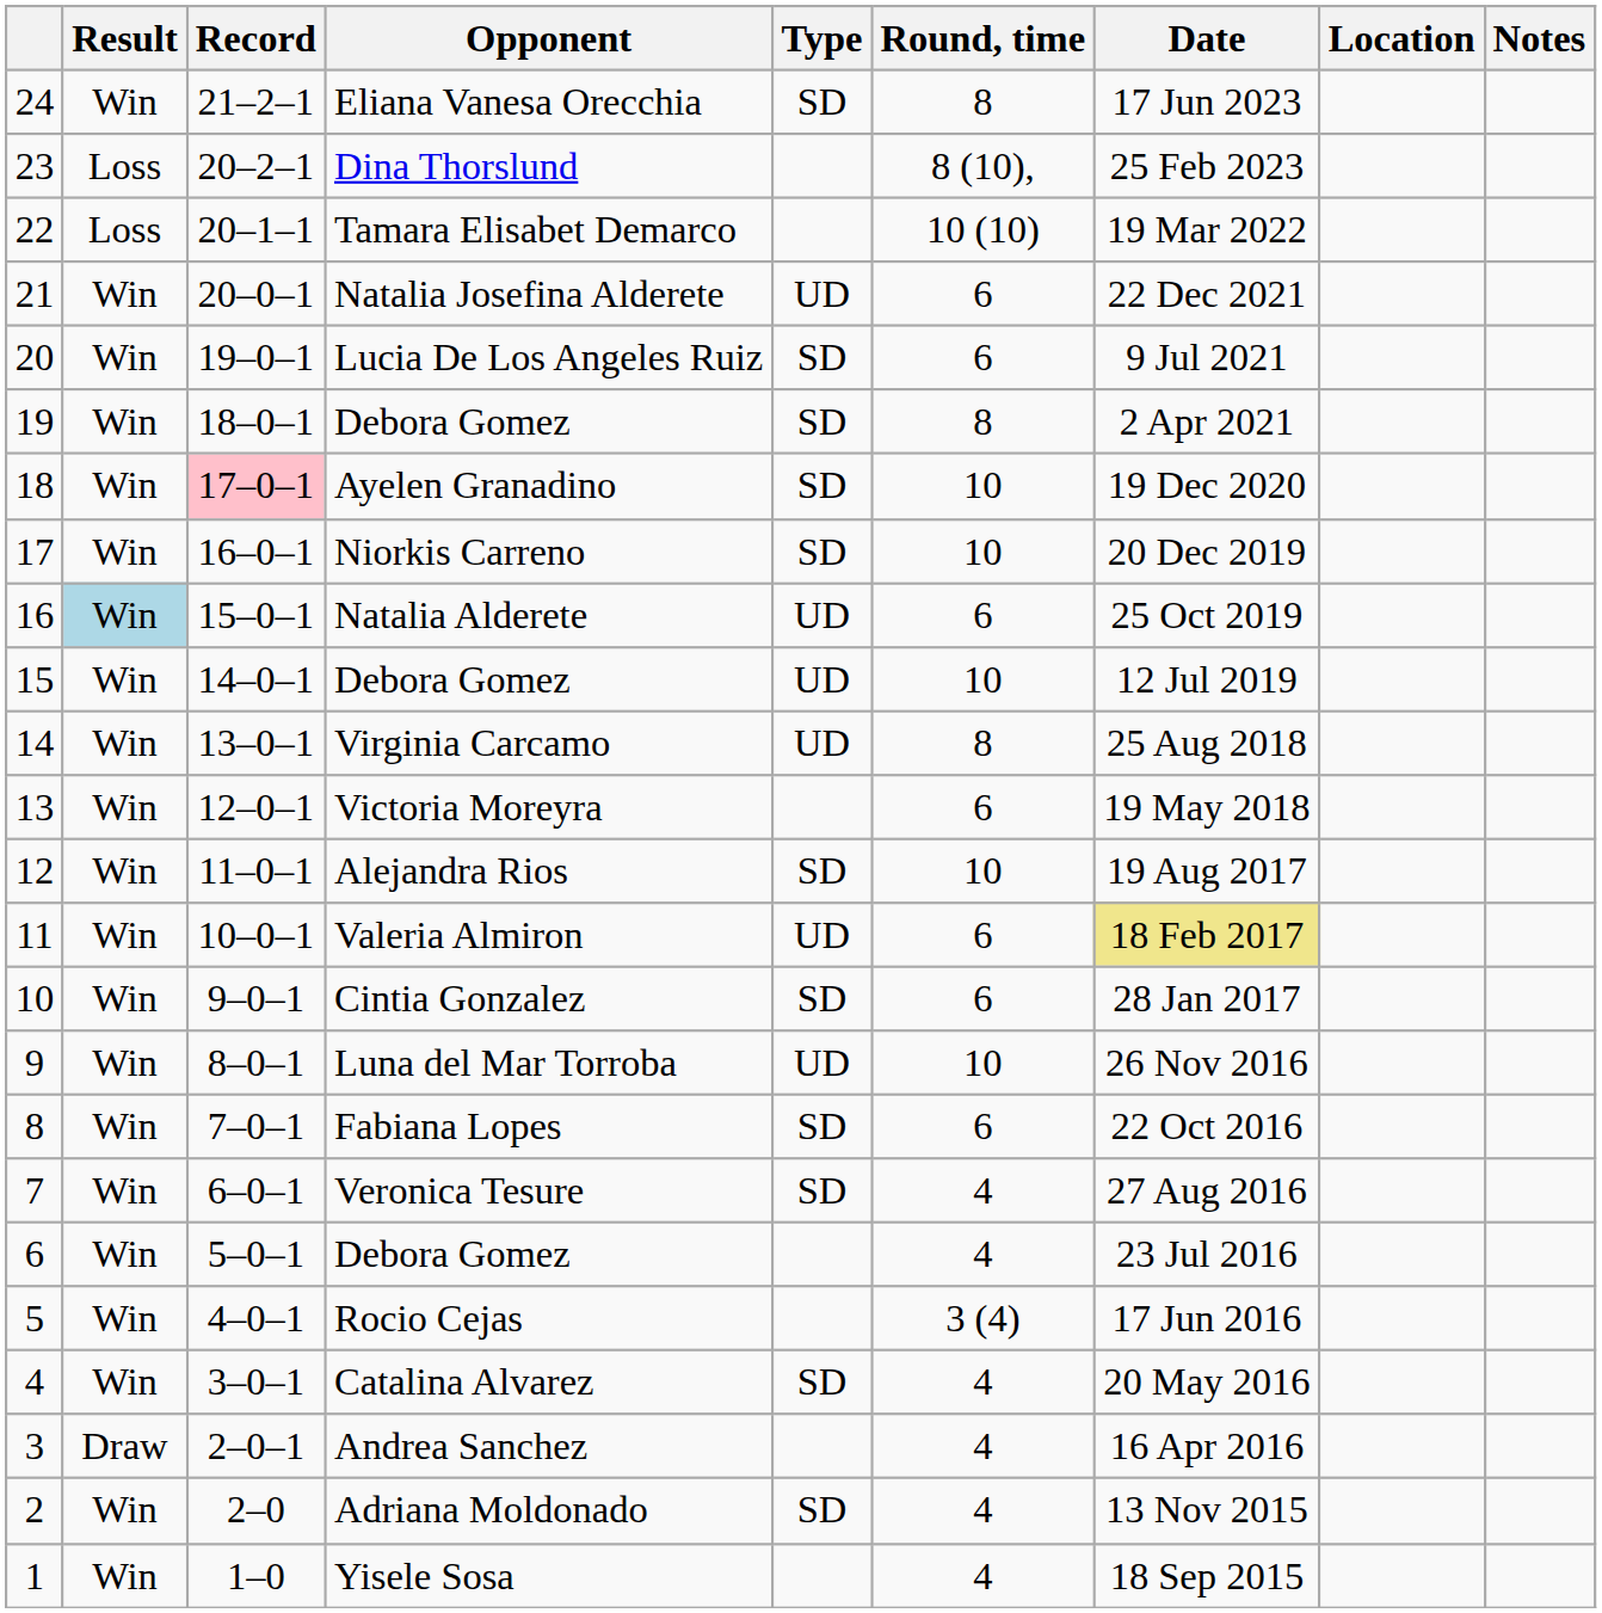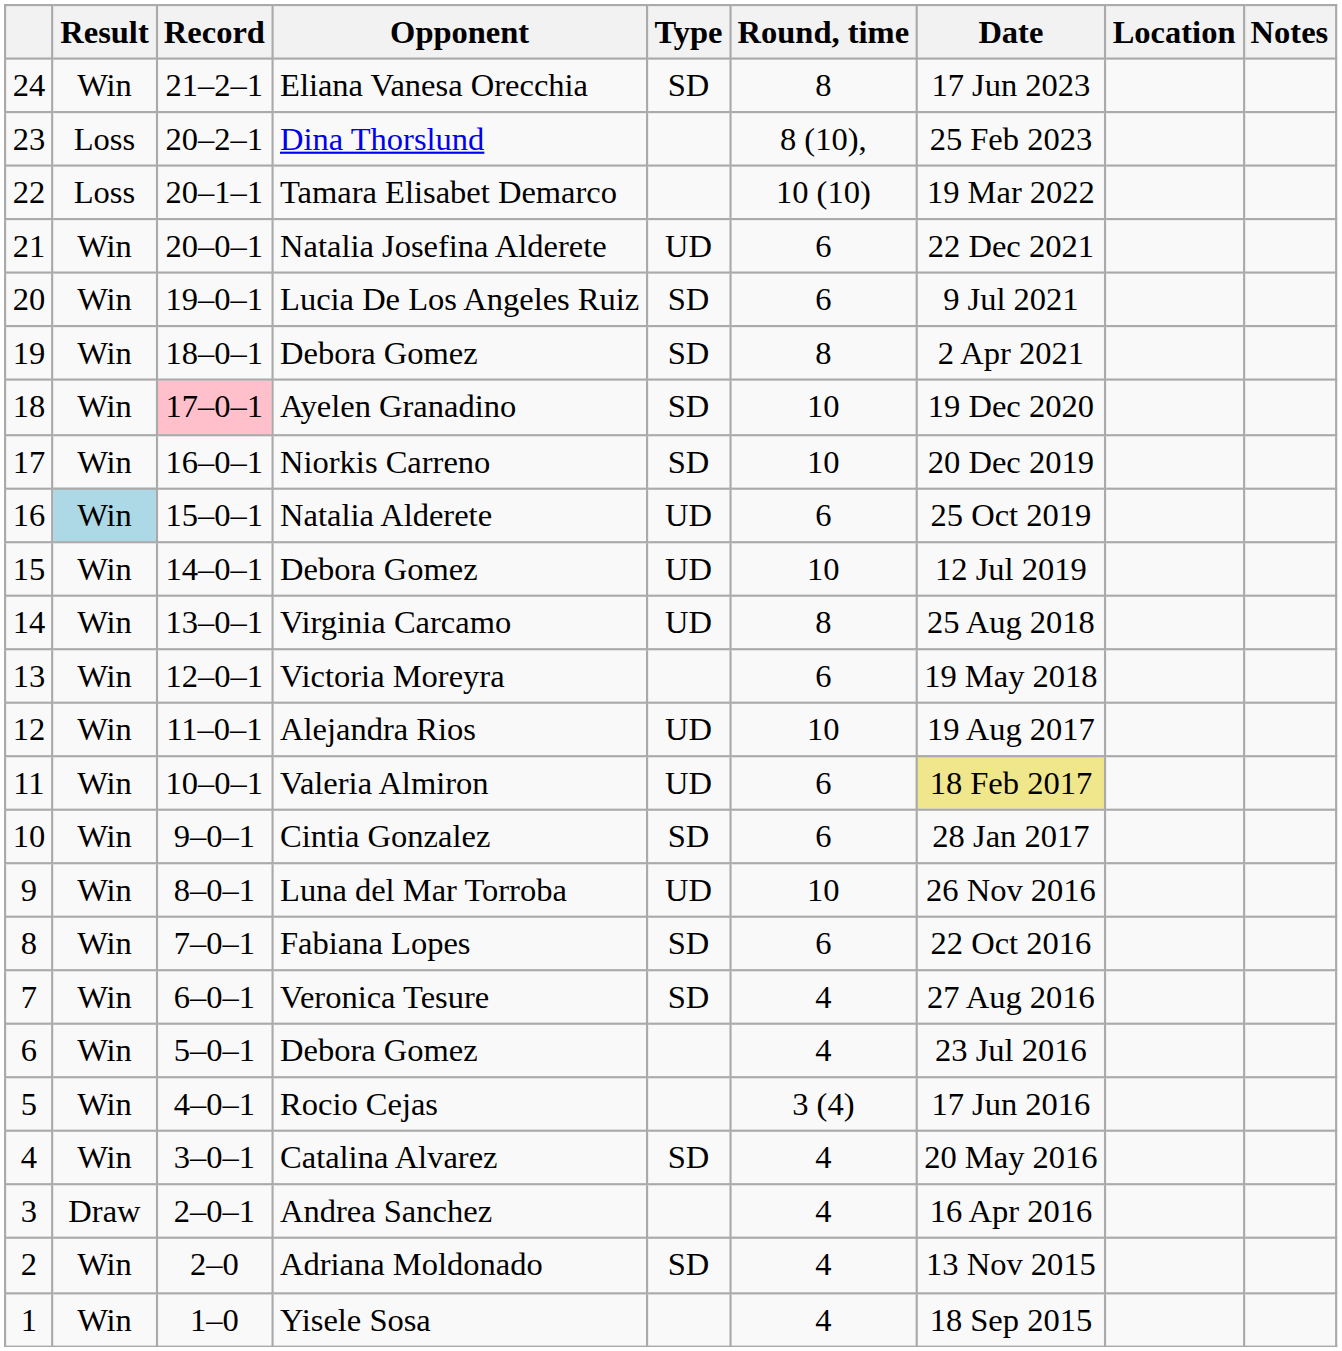 <table class="wikitable" style="text-align:center; font-size:95%">
 <tr>
 <th></th>
 <th>Result</th>
 <th>Record</th>
 <th>Opponent</th>
 <th>Type</th>
 <th>Round, time</th>
 <th>Date</th>
 <th>Location</th>
 <th>Notes</th>
 </tr>
 <tr>
 <td>24</td>
 <td>Win</td>
 <td>21–2–1</td>
 <td align=left> Eliana Vanesa Orecchia</td>
 <td>SD</td>
 <td>8</td>
 <td>17 Jun 2023</td>
 <td align=left></td>
 <td></td>
 </tr>
 <tr>
 <td>23</td>
 <td>Loss</td>
 <td>20–2–1</td>
 <td align=left> <a href='#'>Dina Thorslund</a></td>
 <td></td>
 <td>8 (10), </td>
 <td>25 Feb 2023</td>
 <td align=left></td>
 <td align=left></td>
 </tr>
 <tr>
 <td>22</td>
 <td>Loss</td>
 <td>20–1–1</td>
 <td align=left> Tamara Elisabet Demarco</td>
 <td></td>
 <td>10 (10)</td>
 <td>19 Mar 2022</td>
 <td align=left></td>
 <td></td>
 </tr>
 <tr>
 <td>21</td>
 <td>Win</td>
 <td>20–0–1</td>
 <td align=left> Natalia Josefina Alderete</td>
 <td>UD</td>
 <td>6</td>
 <td>22 Dec 2021</td>
 <td align=left></td>
 <td></td>
 </tr>
 <tr>
 <td>20</td>
 <td>Win</td>
 <td>19–0–1</td>
 <td align=left> Lucia De Los Angeles Ruiz</td>
 <td>SD</td>
 <td>6</td>
 <td>9 Jul 2021</td>
 <td align=left></td>
 <td></td>
 </tr>
 <tr>
 <td>19</td>
 <td>Win</td>
 <td>18–0–1</td>
 <td align=left> Debora Gomez</td>
 <td>SD</td>
 <td>8</td>
 <td>2 Apr 2021</td>
 <td align=left></td>
 <td></td>
 </tr>
 <tr>
 <td>18</td>
 <td>Win</td>
 <td style="background: pink;">17–0–1</td>
 <td align=left> Ayelen Granadino</td>
 <td>SD</td>
 <td>10</td>
 <td>19 Dec 2020</td>
 <td align=left></td>
 <td align=left></td>
 </tr>
 <tr>
 <td>17</td>
 <td>Win</td>
 <td>16–0–1</td>
 <td align=left> Niorkis Carreno</td>
 <td>SD</td>
 <td>10</td>
 <td>20 Dec 2019</td>
 <td align=left></td>
 <td align=left></td>
 </tr>
 <tr>
 <td>16</td>
 <td style="background: lightblue;">Win</td>
 <td>15–0–1</td>
 <td align=left> Natalia Alderete</td>
 <td>UD</td>
 <td>6</td>
 <td>25 Oct 2019</td>
 <td align=left></td>
 <td></td>
 </tr>
 <tr>
 <td>15</td>
 <td>Win</td>
 <td>14–0–1</td>
 <td align=left> Debora Gomez</td>
 <td>UD</td>
 <td>10</td>
 <td>12 Jul 2019</td>
 <td align=left></td>
 <td align=left></td>
 </tr>
 <tr>
 <td>14</td>
 <td>Win</td>
 <td>13–0–1</td>
 <td align=left> Virginia Carcamo</td>
 <td>UD</td>
 <td>8</td>
 <td>25 Aug 2018</td>
 <td align=left></td>
 <td></td>
 </tr>
 <tr>
 <td>13</td>
 <td>Win</td>
 <td>12–0–1</td>
 <td align=left> Victoria Moreyra</td>
 <td></td>
 <td>6</td>
 <td>19 May 2018</td>
 <td align=left></td>
 <td></td>
 </tr>
 <tr>
 <td>12</td>
 <td>Win</td>
 <td>11–0–1</td>
 <td align=left> Alejandra Rios</td>
-<td>SD</td>
+<td>UD</td>
 <td>10</td>
 <td>19 Aug 2017</td>
 <td align=left></td>
 <td align=left></td>
 </tr>
 <tr>
 <td>11</td>
 <td>Win</td>
 <td>10–0–1</td>
 <td align=left> Valeria Almiron</td>
 <td>UD</td>
 <td>6</td>
 <td style="background: khaki;">18 Feb 2017</td>
 <td align=left></td>
 <td></td>
 </tr>
 <tr>
 <td>10</td>
 <td>Win</td>
 <td>9–0–1</td>
 <td align=left> Cintia Gonzalez</td>
 <td>SD</td>
 <td>6</td>
 <td>28 Jan 2017</td>
 <td align=left></td>
 <td></td>
 </tr>
 <tr>
 <td>9</td>
 <td>Win</td>
 <td>8–0–1</td>
 <td align=left> Luna del Mar Torroba</td>
 <td>UD</td>
 <td>10</td>
 <td>26 Nov 2016</td>
 <td align=left></td>
 <td align=left></td>
 </tr>
 <tr>
 <td>8</td>
 <td>Win</td>
 <td>7–0–1</td>
 <td align=left> Fabiana Lopes</td>
 <td>SD</td>
 <td>6</td>
 <td>22 Oct 2016</td>
 <td align=left></td>
 <td></td>
 </tr>
 <tr>
 <td>7</td>
 <td>Win</td>
 <td>6–0–1</td>
 <td align=left> Veronica Tesure</td>
 <td>SD</td>
 <td>4</td>
 <td>27 Aug 2016</td>
 <td align=left></td>
 <td></td>
 </tr>
 <tr>
 <td>6</td>
 <td>Win</td>
 <td>5–0–1</td>
 <td align=left> Debora Gomez</td>
 <td></td>
 <td>4</td>
 <td>23 Jul 2016</td>
 <td align=left></td>
 <td></td>
 </tr>
 <tr>
 <td>5</td>
 <td>Win</td>
 <td>4–0–1</td>
 <td align=left> Rocio Cejas</td>
 <td></td>
 <td>3 (4)</td>
 <td>17 Jun 2016</td>
 <td align=left></td>
 <td></td>
 </tr>
 <tr>
 <td>4</td>
 <td>Win</td>
 <td>3–0–1</td>
 <td align=left> Catalina Alvarez</td>
 <td>SD</td>
 <td>4</td>
 <td>20 May 2016</td>
 <td align=left></td>
 <td></td>
 </tr>
 <tr>
 <td>3</td>
 <td>Draw</td>
 <td>2–0–1</td>
 <td align=left> Andrea Sanchez</td>
 <td></td>
 <td>4</td>
 <td>16 Apr 2016</td>
 <td align=left></td>
 <td></td>
 </tr>
 <tr>
 <td>2</td>
 <td>Win</td>
 <td>2–0</td>
 <td align=left> Adriana Moldonado</td>
 <td>SD</td>
 <td>4</td>
 <td>13 Nov 2015</td>
 <td align=left></td>
 <td></td>
 </tr>
 <tr>
 <td>1</td>
 <td>Win</td>
 <td>1–0</td>
 <td align=left> Yisele Sosa</td>
 <td></td>
 <td>4</td>
 <td>18 Sep 2015</td>
 <td align=left></td>
 <td></td>
 </tr>
 <tr>
 </tr>
 </table>
